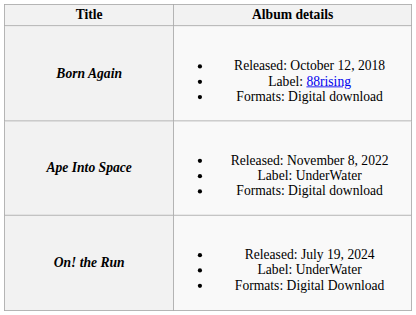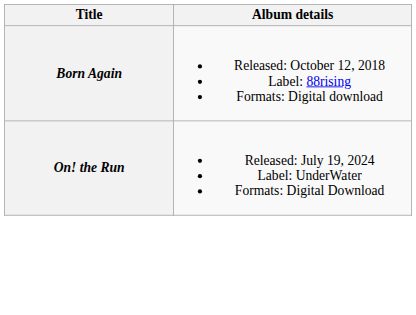 <table class="wikitable plainrowheaders" style="text-align:center;">
 <tr>
 <th scope="col" style="width:12em;">Title</th>
 <th scope="col" style="width:17em;">Album details</th>
 </tr>
 <tr>
 <th scope="row"><em>Born Again</em></th>
 <td><br><ul><li>Released: October 12, 2018</li><li>Label: <a href='#'>88rising</a></li><li>Formats: Digital download</li></ul></td>
 </tr>
 <tr>
-<th scope="row"><em>Ape Into Space</em></th>
-<td><br><ul><li>Released: November 8, 2022</li><li>Label: UnderWater</li><li>Formats: Digital download</li></ul></td>
-</tr>
-<tr>
 <th><em>On! the Run</em></th>
 <td><br><ul><li>Released: July 19, 2024</li><li>Label: UnderWater</li><li>Formats: Digital Download</li></ul></td>
 </tr>
 </table>
